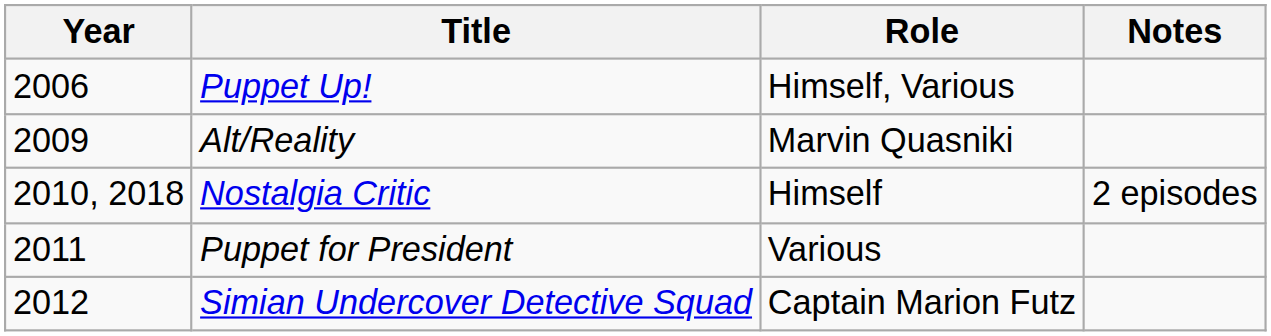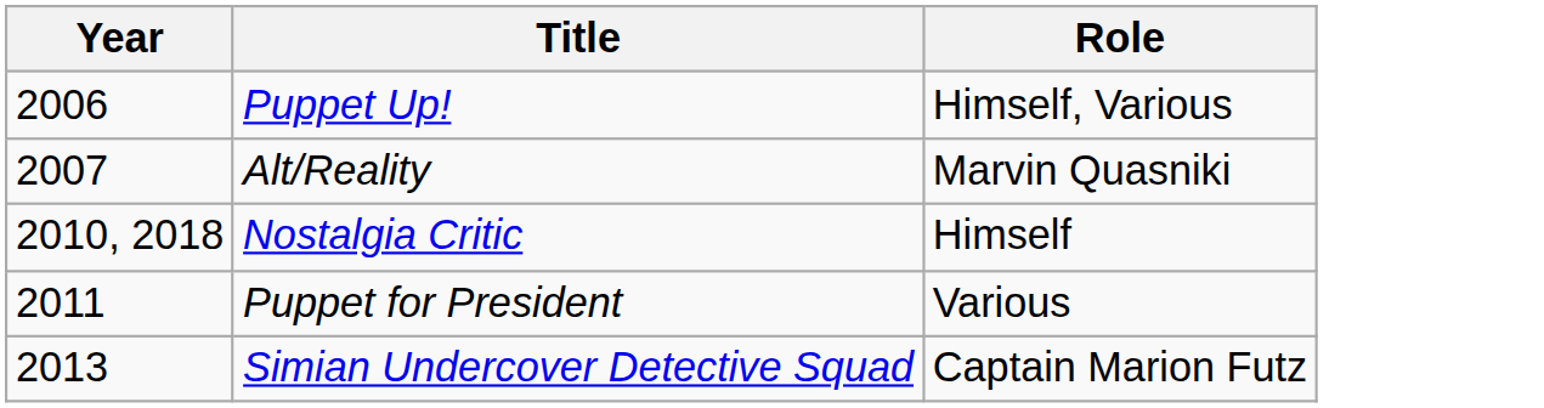 <table class="wikitable sortable">
 <tr>
 <th>Year</th>
 <th>Title</th>
 <th>Role</th>
-<th>Notes</th>
 </tr>
 <tr>
 <td>2006</td>
 <td><em><a href='#'>Puppet Up!</a></em></td>
 <td>Himself, Various</td>
-<td></td>
 </tr>
 <tr>
-<td>2009</td>
+<td>2007</td>
 <td><em>Alt/Reality</em></td>
 <td>Marvin Quasniki</td>
-<td></td>
 </tr>
 <tr>
 <td>2010, 2018</td>
 <td><em><a href='#'>Nostalgia Critic</a></em></td>
 <td>Himself</td>
-<td>2 episodes</td>
 </tr>
 <tr>
 <td>2011</td>
 <td><em>Puppet for President</em></td>
 <td>Various</td>
-<td></td>
 </tr>
 <tr>
-<td>2012</td>
+<td>2013</td>
 <td><em><a href='#'>Simian Undercover Detective Squad</a></em></td>
 <td>Captain Marion Futz</td>
-<td></td>
 </tr>
 </table>
